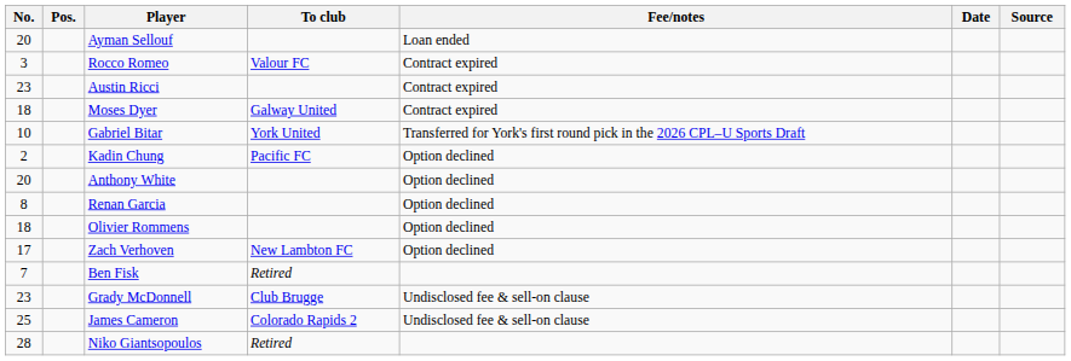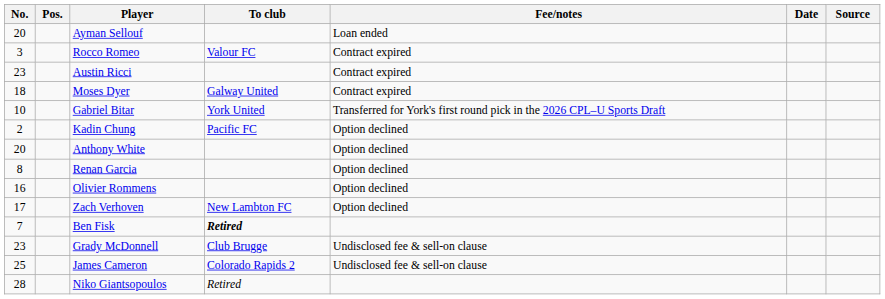 <table class="wikitable sortable" style="width:90%; font-size:95%;">
 <tr>
 <th>No.</th>
 <th>Pos.</th>
 <th>Player</th>
 <th>To club</th>
 <th>Fee/notes</th>
 <th>Date</th>
 <th>Source</th>
 </tr>
 <tr>
 <td align=center>20</td>
 <td align=center></td>
 <td align=Sellouf, Ayman> <a href='#'>Ayman Sellouf</a></td>
 <td></td>
 <td>Loan ended</td>
 <td></td>
 <td></td>
 </tr>
 <tr>
 <td align=center>3</td>
 <td align=center></td>
 <td align=Romeo, Rocco> <a href='#'>Rocco Romeo</a></td>
 <td> <a href='#'>Valour FC</a></td>
 <td>Contract expired</td>
 <td></td>
 <td></td>
 </tr>
 <tr>
 <td align=center>23</td>
 <td align=center></td>
 <td align=Ricci, Austin> <a href='#'>Austin Ricci</a></td>
 <td></td>
 <td>Contract expired</td>
 <td></td>
 <td></td>
 </tr>
 <tr>
 <td align=center>18</td>
 <td align=center></td>
 <td align=Dyer, Moses> <a href='#'>Moses Dyer</a></td>
 <td> <a href='#'>Galway United</a></td>
 <td>Contract expired</td>
 <td></td>
 <td></td>
 </tr>
 <tr>
 <td align=center>10</td>
 <td align=center></td>
 <td align=Bitar, Gabriel> <a href='#'>Gabriel Bitar</a></td>
 <td> <a href='#'>York United</a></td>
 <td>Transferred for York's first round pick in the <a href='#'>2026 CPL–U Sports Draft</a></td>
 <td></td>
 <td></td>
 </tr>
 <tr>
 <td align=center>2</td>
 <td align=center></td>
 <td align=Chung, Kadin> <a href='#'>Kadin Chung</a></td>
 <td> <a href='#'>Pacific FC</a></td>
 <td>Option declined</td>
 <td></td>
 <td></td>
 </tr>
 <tr>
 <td align=center>20</td>
 <td align=center></td>
 <td align=White, Anthony> <a href='#'>Anthony White</a></td>
 <td></td>
 <td>Option declined</td>
 <td></td>
 <td></td>
 </tr>
 <tr>
 <td align=center>8</td>
 <td align=center></td>
 <td align=Garcia, Renan> <a href='#'>Renan Garcia</a></td>
 <td></td>
 <td>Option declined</td>
 <td></td>
 <td></td>
 </tr>
 <tr>
-<td align=center>18</td>
+<td align=center>16</td>
 <td align=center></td>
 <td align=Rommens, Olivier> <a href='#'>Olivier Rommens</a></td>
 <td></td>
 <td>Option declined</td>
 <td></td>
 <td></td>
 </tr>
 <tr>
 <td align=center>17</td>
 <td align=center></td>
 <td align=Verhoven, Zach> <a href='#'>Zach Verhoven</a></td>
 <td> <a href='#'>New Lambton FC</a></td>
 <td>Option declined</td>
 <td></td>
 <td></td>
 </tr>
 <tr>
 <td align=center>7</td>
 <td align=center></td>
 <td align=Fisk, Ben> <a href='#'>Ben Fisk</a></td>
-<td><em>Retired</em></td>
+<td><strong><em>Retired</em></strong></td>
 <td></td>
 <td></td>
 <td></td>
 </tr>
 <tr>
 <td align=center>23</td>
 <td align=center></td>
 <td align=McDonnell, Grady> <a href='#'>Grady McDonnell</a></td>
 <td> <a href='#'>Club Brugge</a></td>
 <td>Undisclosed fee & sell-on clause</td>
 <td></td>
 <td></td>
 </tr>
 <tr>
 <td align=center>25</td>
 <td align=center></td>
 <td align=Cameron, James> <a href='#'>James Cameron</a></td>
 <td> <a href='#'>Colorado Rapids 2</a></td>
 <td>Undisclosed fee & sell-on clause</td>
 <td></td>
 <td></td>
 </tr>
 <tr>
 <td align=center>28</td>
 <td align=center></td>
 <td align=Giantsopoulos, Niko> <a href='#'>Niko Giantsopoulos</a></td>
 <td><em>Retired</em></td>
 <td></td>
 <td></td>
 <td></td>
 </tr>
 </table>
